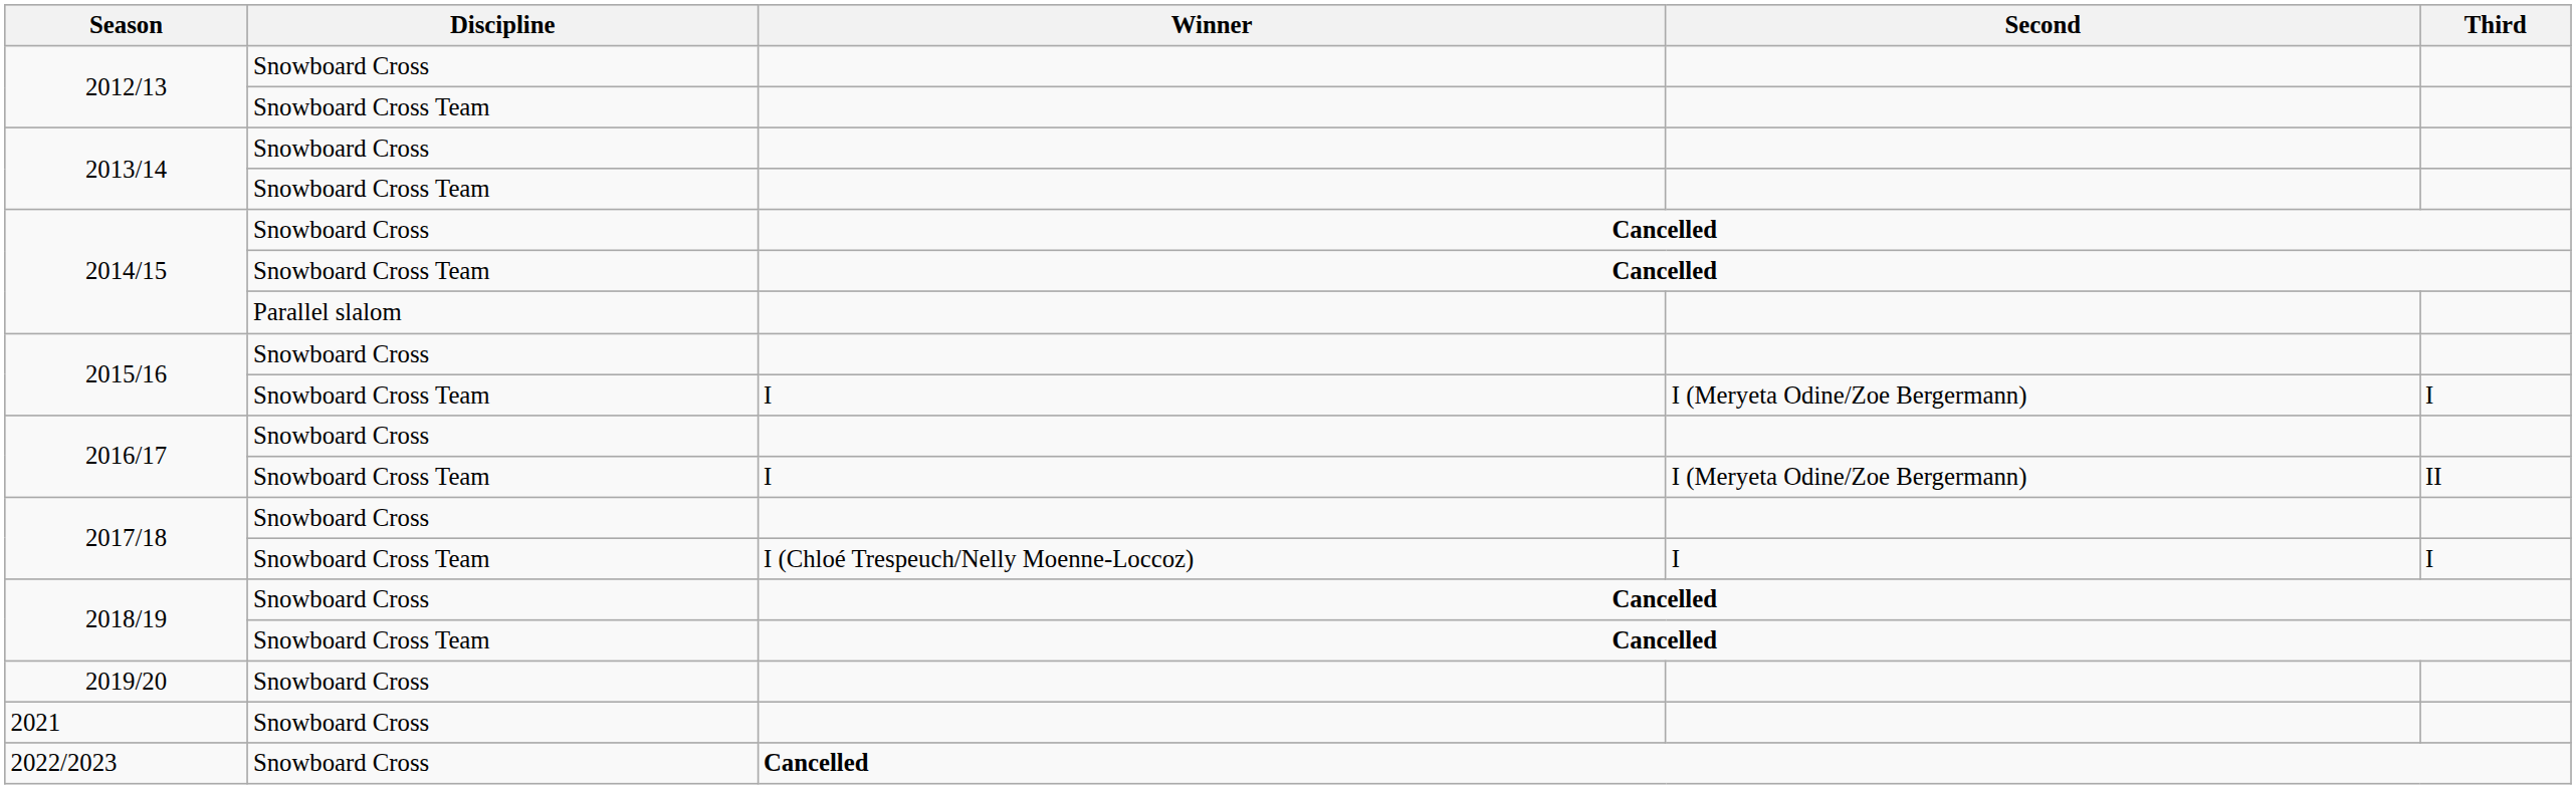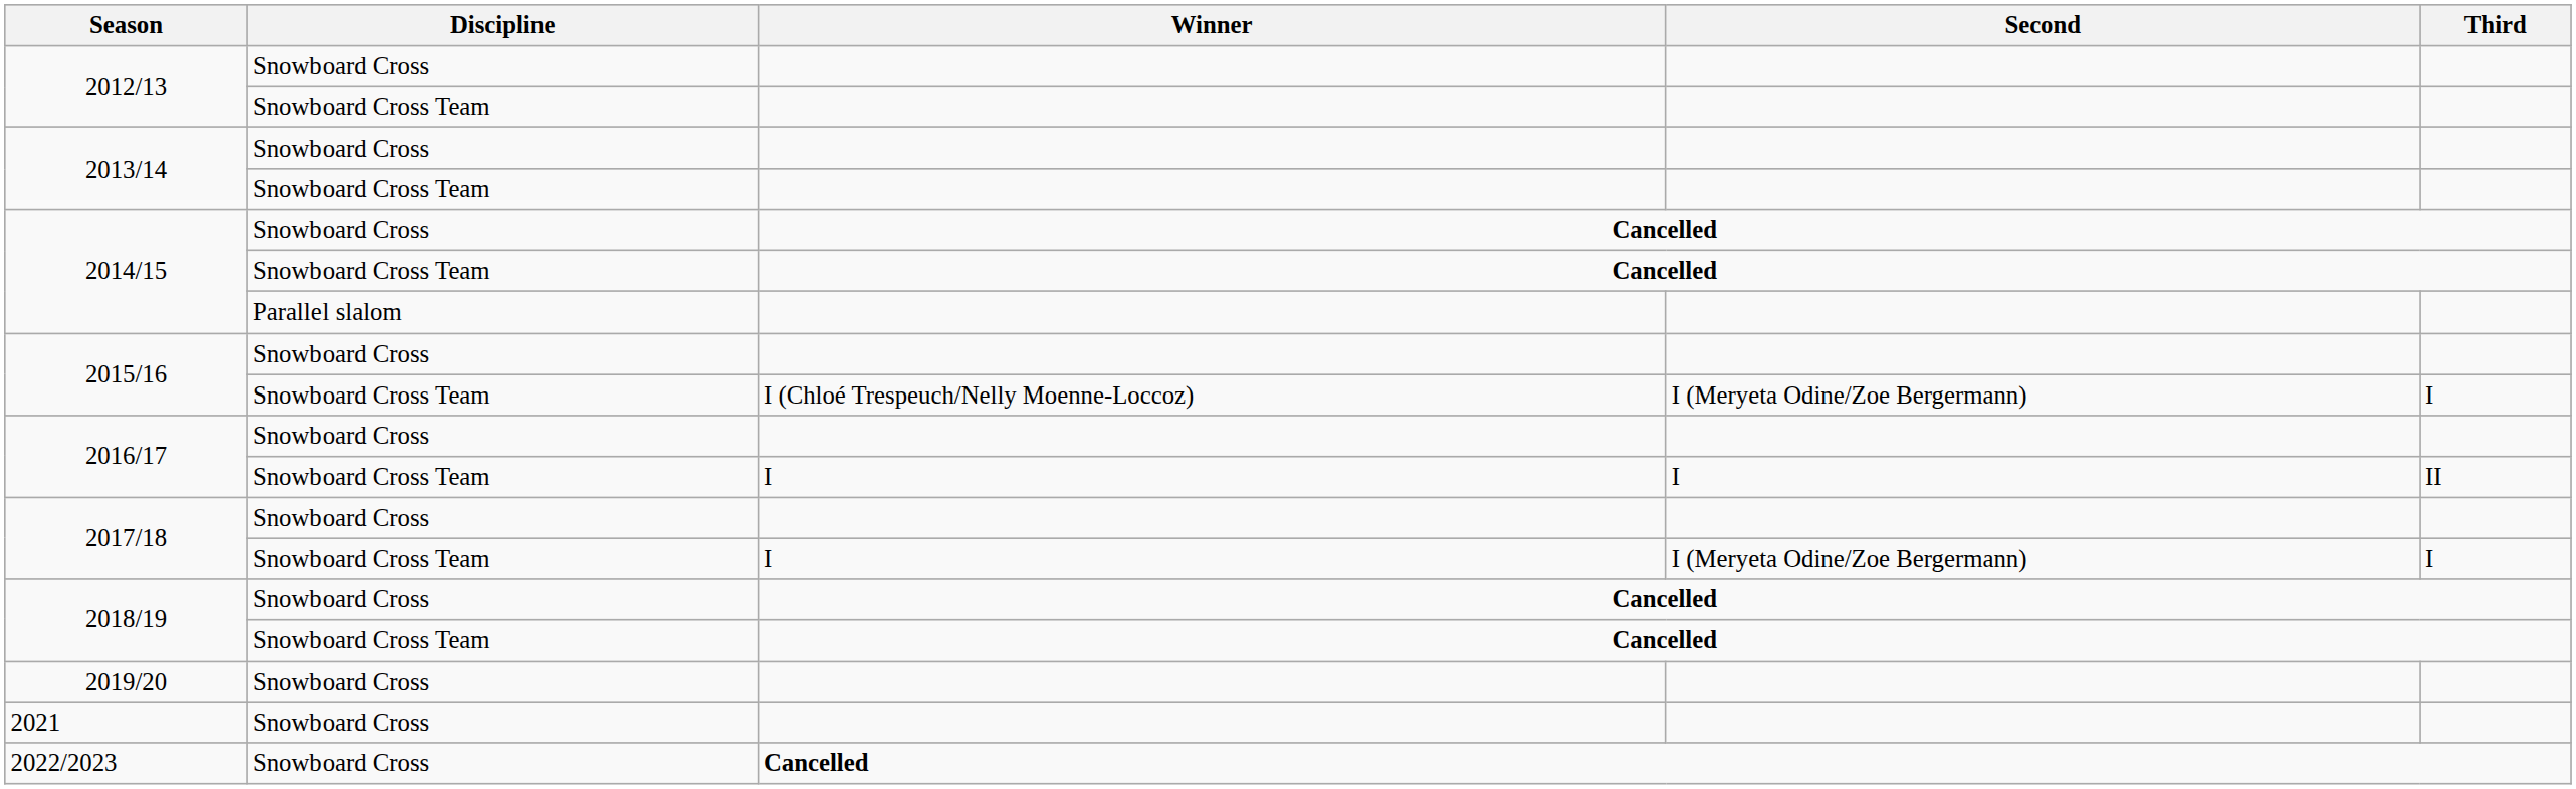 <table class="wikitable" style="font-size:95%" width="99%">
 <tr>
 <th>Season</th>
 <th>Discipline</th>
 <th>Winner</th>
 <th>Second</th>
 <th>Third</th>
 </tr>
 <tr>
 <td rowspan="2" align="center">2012/13</td>
 <td>Snowboard Cross</td>
 <td></td>
 <td></td>
 <td></td>
 </tr>
 <tr>
 <td>Snowboard Cross Team</td>
 <td></td>
 <td></td>
 <td></td>
 </tr>
 <tr>
 <td rowspan="2" align="center">2013/14</td>
 <td>Snowboard Cross</td>
 <td></td>
 <td></td>
 <td></td>
 </tr>
 <tr>
 <td>Snowboard Cross Team</td>
 <td></td>
 <td></td>
 <td></td>
 </tr>
 <tr>
 <td rowspan="3" align="center">2014/15</td>
 <td>Snowboard Cross</td>
 <td colspan="3" align="center"><strong>Cancelled</strong></td>
 </tr>
 <tr>
 <td>Snowboard Cross Team</td>
 <td colspan="3" align="center"><strong>Cancelled</strong></td>
 </tr>
 <tr>
 <td>Parallel slalom</td>
 <td></td>
 <td></td>
 <td></td>
 </tr>
 <tr>
 <td rowspan="2" align="center">2015/16</td>
 <td>Snowboard Cross</td>
 <td></td>
 <td></td>
 <td></td>
 </tr>
 <tr>
 <td>Snowboard Cross Team</td>
-<td> I</td>
+<td> I (Chloé Trespeuch/Nelly Moenne-Loccoz)</td>
 <td> I (Meryeta Odine/Zoe Bergermann)</td>
 <td> I</td>
 </tr>
 <tr>
 <td rowspan="2" align="center">2016/17</td>
 <td>Snowboard Cross</td>
 <td></td>
 <td></td>
 <td></td>
 </tr>
 <tr>
 <td>Snowboard Cross Team</td>
 <td> I</td>
-<td> I (Meryeta Odine/Zoe Bergermann)</td>
+<td> I</td>
 <td> II</td>
 </tr>
 <tr>
 <td rowspan="2" align="center">2017/18</td>
 <td>Snowboard Cross</td>
 <td></td>
 <td></td>
 <td></td>
 </tr>
 <tr>
 <td>Snowboard Cross Team</td>
-<td> I (Chloé Trespeuch/Nelly Moenne-Loccoz)</td>
 <td> I</td>
+<td> I (Meryeta Odine/Zoe Bergermann)</td>
 <td> I</td>
 </tr>
 <tr>
 <td rowspan="2" align="center">2018/19</td>
 <td>Snowboard Cross</td>
 <td colspan="3" align="center"><strong>Cancelled</strong></td>
 </tr>
 <tr>
 <td>Snowboard Cross Team</td>
 <td colspan="3" align="center"><strong>Cancelled</strong></td>
 </tr>
 <tr>
 <td align="center">2019/20</td>
 <td>Snowboard Cross</td>
 <td></td>
 <td></td>
 <td></td>
 </tr>
 <tr>
 <td>2021</td>
 <td>Snowboard Cross</td>
 <td></td>
 <td></td>
 <td></td>
 </tr>
 <tr>
 <td>2022/2023</td>
 <td>Snowboard Cross</td>
 <td colspan="3"><strong>Cancelled</strong></td>
 </tr>
 </table>
